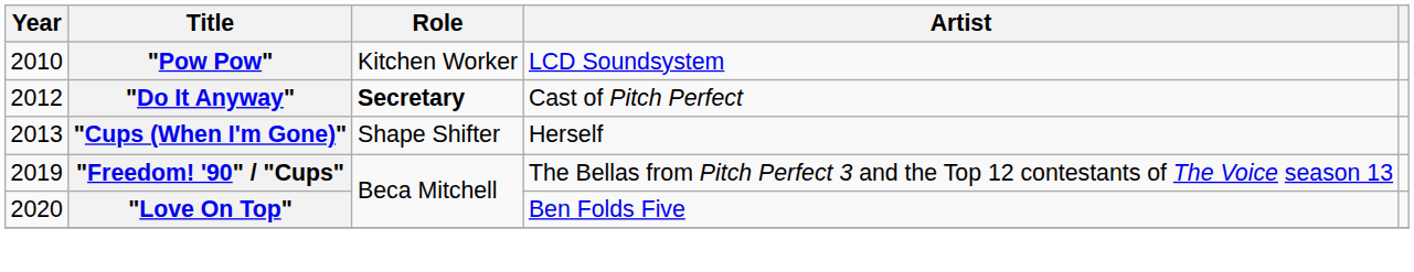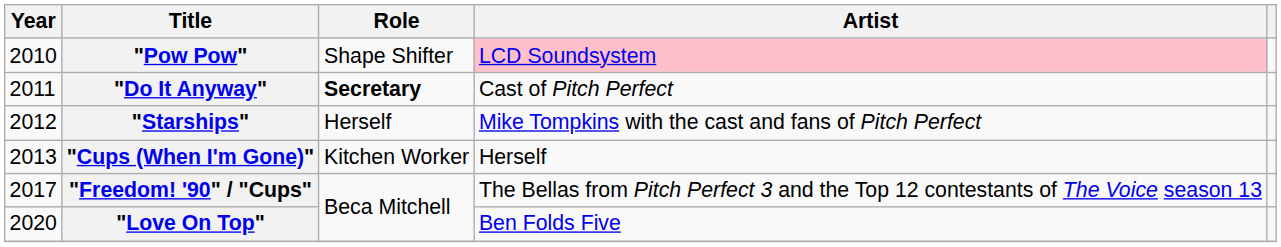 <table class="wikitable plainrowheaders sortable">
 <tr>
 <th scope="col">Year</th>
 <th scope="col">Title</th>
 <th scope="col">Role</th>
 <th scope="col">Artist</th>
 <th scope="col" scope="col"></th>
 </tr>
 <tr>
 <td>2010</td>
 <th scope="row">"<a href='#'>Pow Pow</a>"</th>
-<td>Kitchen Worker</td>
-<td><a href='#'>LCD Soundsystem</a></td>
+<td>Shape Shifter</td>
+<td style="background: pink;"><a href='#'>LCD Soundsystem</a></td>
 <td></td>
 </tr>
 <tr>
-<td>2012</td>
+<td>2011</td>
 <th scope="row">"<a href='#'>Do It Anyway</a>"</th>
 <td><strong>Secretary</strong></td>
 <td>Cast of <em>Pitch Perfect</em></td>
 <td></td>
 </tr>
 <tr>
+<td>2012</td>
+<th scope="row">"<a href='#'>Starships</a>"</th>
+<td>Herself</td>
+<td><a href='#'>Mike Tompkins</a> with the cast and fans of <em>Pitch Perfect</em></td>
+<td></td>
+</tr>
+<tr>
 <td>2013</td>
 <th scope="row">"<a href='#'>Cups (When I'm Gone)</a>"</th>
-<td>Shape Shifter</td>
+<td>Kitchen Worker</td>
 <td>Herself</td>
 <td></td>
 </tr>
 <tr>
-<td>2019</td>
+<td>2017</td>
 <th scope="row">"<a href='#'>Freedom! '90</a>" / "Cups"</th>
 <td rowspan="2">Beca Mitchell</td>
 <td>The Bellas from <em>Pitch Perfect 3</em> and the Top 12 contestants of <em><a href='#'>The Voice</a></em> <a href='#'>season 13</a></td>
 <td></td>
 </tr>
 <tr>
 <td>2020</td>
 <th scope="row">"<a href='#'>Love On Top</a>"</th>
 <td><a href='#'>Ben Folds Five</a></td>
 <td></td>
 </tr>
 <tr>
 </tr>
 </table>
